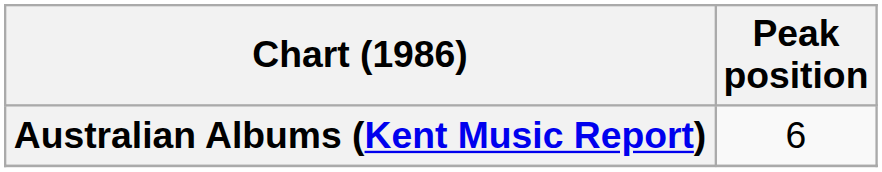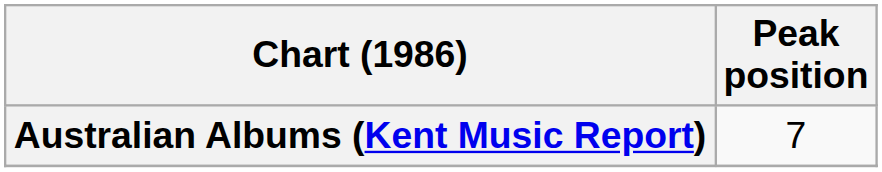 <table class="wikitable sortable plainrowheaders" style="text-align:center">
 <tr>
 <th scope="col">Chart (1986)</th>
 <th scope="col">Peak<br>position</th>
 </tr>
 <tr>
 <th scope="row">Australian Albums (<a href='#'>Kent Music Report</a>)</th>
-<td>6</td>
+<td>7</td>
 </tr>
 <tr>
 </tr>
 <tr>
 </tr>
 <tr>
 </tr>
 </table>
